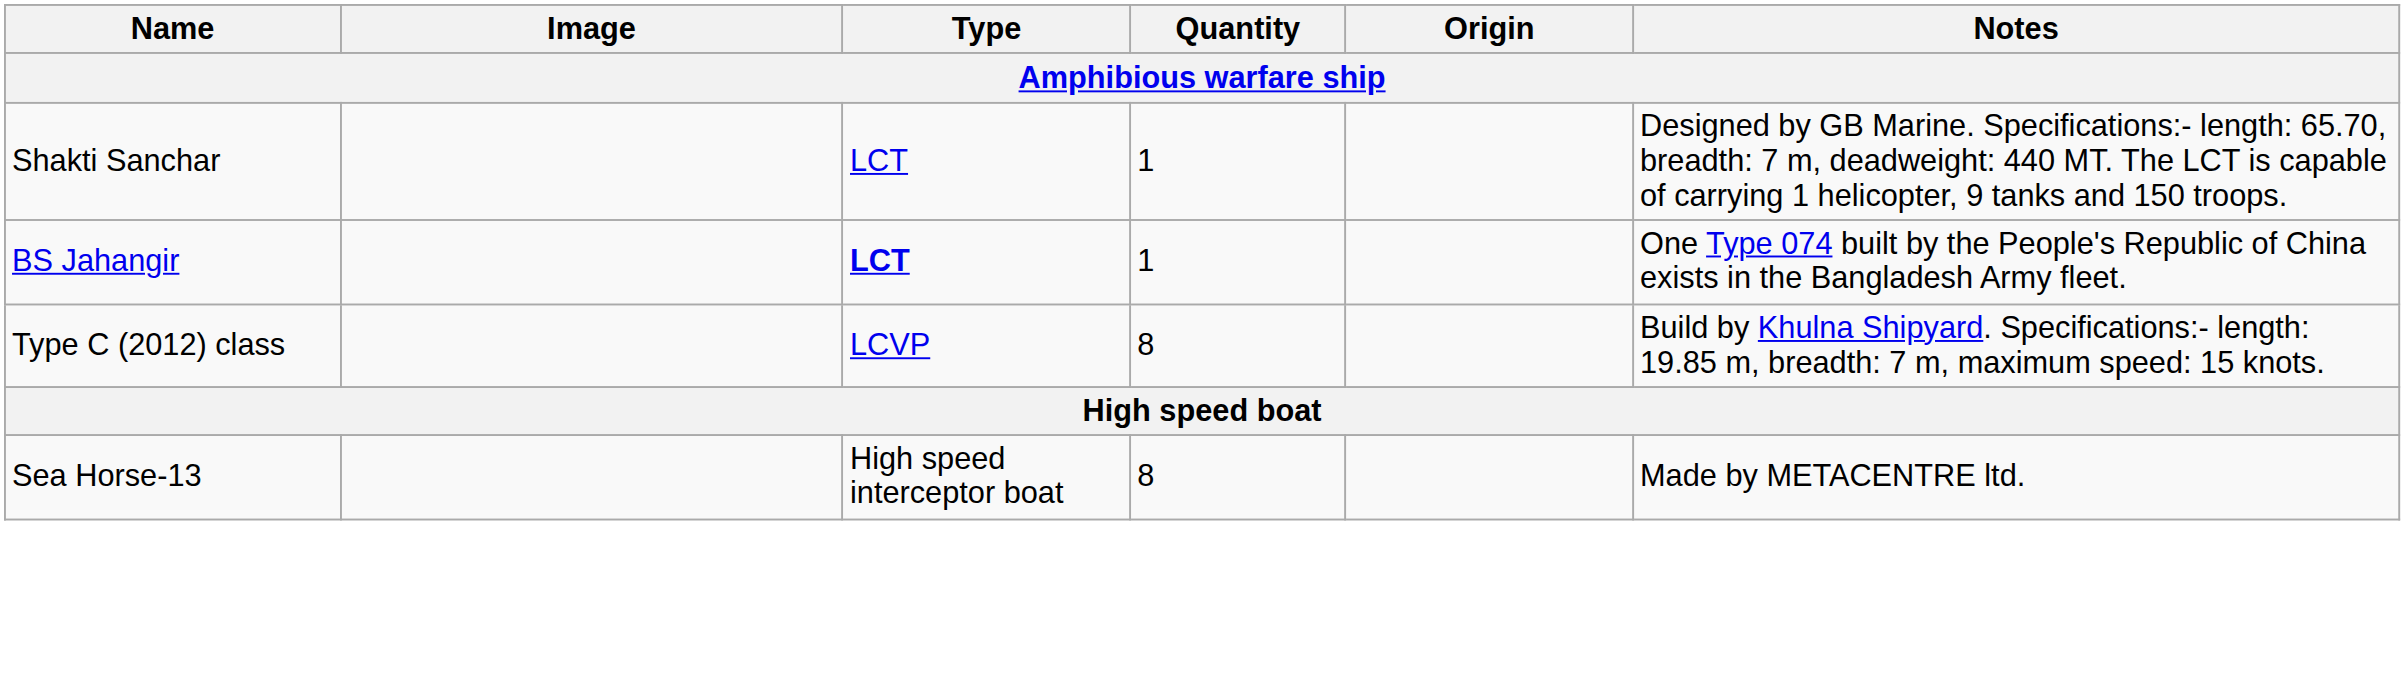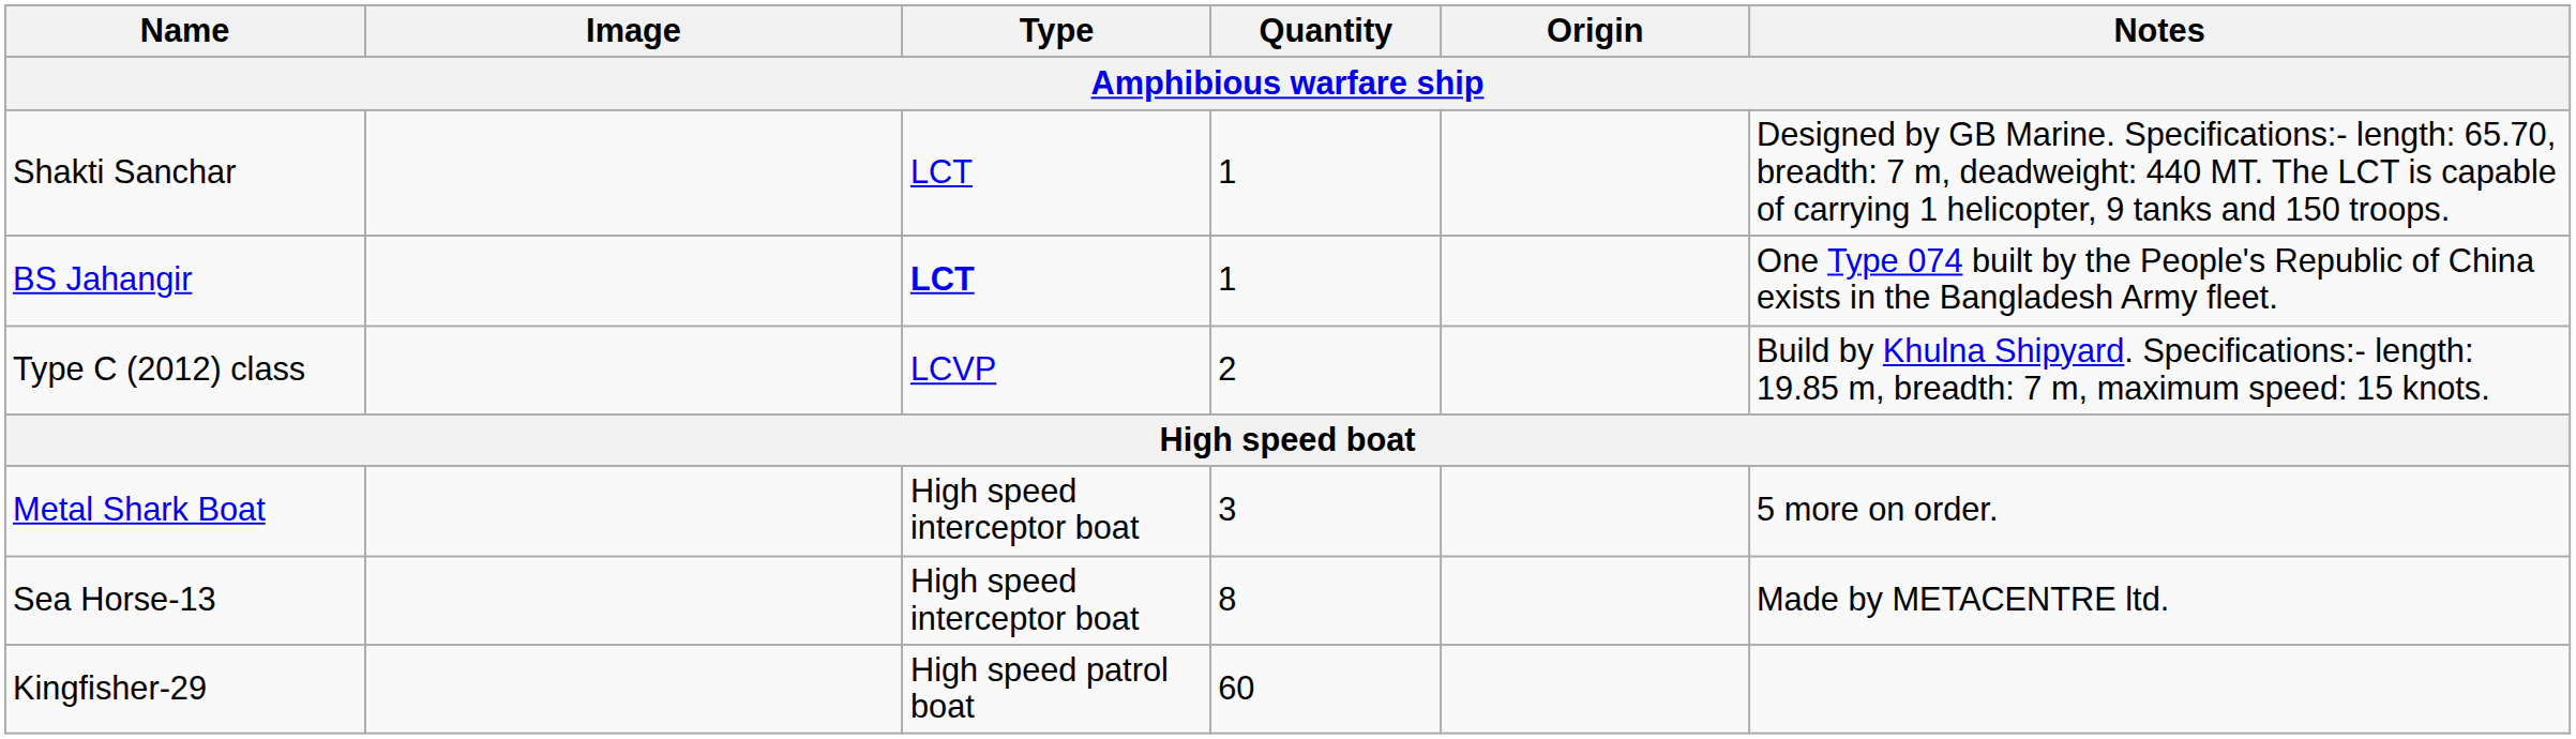 <table class="wikitable">
 <tr>
 <th style="width: 14%;">Name</th>
 <th style="width: 21%;">Image</th>
 <th style="width: 12%;">Type</th>
 <th style="width: 9%;">Quantity</th>
 <th style="width: 12%;">Origin</th>
 <th style="width: 32%;">Notes</th>
 </tr>
 <tr>
 <th colspan="6"><a href='#'>Amphibious warfare ship</a></th>
 </tr>
 <tr>
 <td>Shakti Sanchar</td>
 <td></td>
 <td><a href='#'>LCT</a></td>
 <td>1</td>
 <td></td>
 <td>Designed by GB Marine. Specifications:- length: 65.70, breadth: 7 m, deadweight: 440 MT. The LCT is capable of carrying 1 helicopter, 9 tanks and 150 troops.</td>
 </tr>
 <tr>
 <td><a href='#'>BS Jahangir</a></td>
 <td></td>
 <td><strong><a href='#'>LCT</a></strong></td>
 <td>1</td>
 <td> </td>
 <td>One <a href='#'>Type 074</a> built by the People's Republic of China exists in the Bangladesh Army fleet.</td>
 </tr>
 <tr>
 <td>Type C (2012) class</td>
 <td></td>
 <td><a href='#'>LCVP</a></td>
-<td>8</td>
+<td>2</td>
 <td></td>
 <td>Build by <a href='#'>Khulna Shipyard</a>. Specifications:- length: 19.85 m, breadth: 7 m, maximum speed: 15 knots.</td>
 </tr>
 <tr>
 <th colspan="6">High speed boat</th>
+</tr>
+<tr>
+<td><a href='#'>Metal Shark Boat</a></td>
+<td></td>
+<td>High speed interceptor boat</td>
+<td>3</td>
+<td></td>
+<td>5 more on order.</td>
 </tr>
 <tr>
 <td>Sea Horse-13</td>
 <td></td>
 <td>High speed interceptor boat</td>
 <td>8</td>
 <td></td>
 <td>Made by METACENTRE ltd.</td>
 </tr>
+<tr>
+<td>Kingfisher-29</td>
+<td></td>
+<td>High speed patrol boat</td>
+<td>60</td>
+<td></td>
+<td></td>
+</tr>
 </table>
